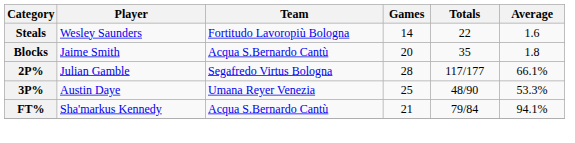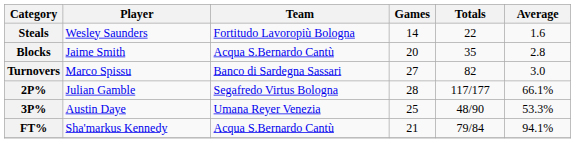 <table class="wikitable">
 <tr>
 <th>Category</th>
 <th width=190>Player</th>
 <th width=230>Team</th>
 <th width=55>Games</th>
 <th width=85>Totals</th>
 <th width=80>Average</th>
 </tr>
 <tr>
 <th>Steals</th>
 <td> <a href='#'>Wesley Saunders</a></td>
 <td><a href='#'>Fortitudo Lavoropiù Bologna</a></td>
 <td style="text-align: center;">14</td>
 <td style="text-align: center;">22</td>
 <td style="text-align: center;">1.6</td>
 </tr>
 <tr>
 <th>Blocks</th>
 <td> <a href='#'>Jaime Smith</a></td>
 <td><a href='#'>Acqua S.Bernardo Cantù</a></td>
 <td style="text-align: center;">20</td>
 <td style="text-align: center;">35</td>
-<td style="text-align: center;">1.8</td>
+<td style="text-align: center;">2.8</td>
+</tr>
+<tr>
+<th>Turnovers</th>
+<td> <a href='#'>Marco Spissu</a></td>
+<td><a href='#'>Banco di Sardegna Sassari</a></td>
+<td style="text-align: center;">27</td>
+<td style="text-align: center;">82</td>
+<td style="text-align: center;">3.0</td>
 </tr>
 <tr>
 <th>2P%</th>
 <td> <a href='#'>Julian Gamble</a></td>
 <td><a href='#'>Segafredo Virtus Bologna</a></td>
 <td style="text-align: center;">28</td>
 <td style="text-align: center;">117/177</td>
 <td style="text-align: center;">66.1%</td>
 </tr>
 <tr>
 <th>3P%</th>
 <td> <a href='#'>Austin Daye</a></td>
 <td><a href='#'>Umana Reyer Venezia</a></td>
 <td style="text-align: center;">25</td>
 <td style="text-align: center;">48/90</td>
 <td style="text-align: center;">53.3%</td>
 </tr>
 <tr>
 <th>FT%</th>
 <td> <a href='#'>Sha'markus Kennedy</a></td>
 <td><a href='#'>Acqua S.Bernardo Cantù</a></td>
 <td style="text-align: center;">21</td>
 <td style="text-align: center;">79/84</td>
 <td style="text-align: center;">94.1%</td>
 </tr>
 <tr>
 </tr>
 </table>
